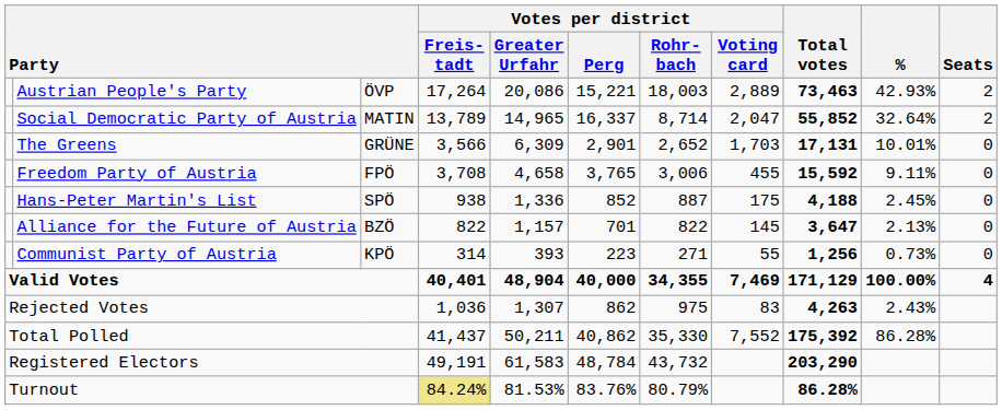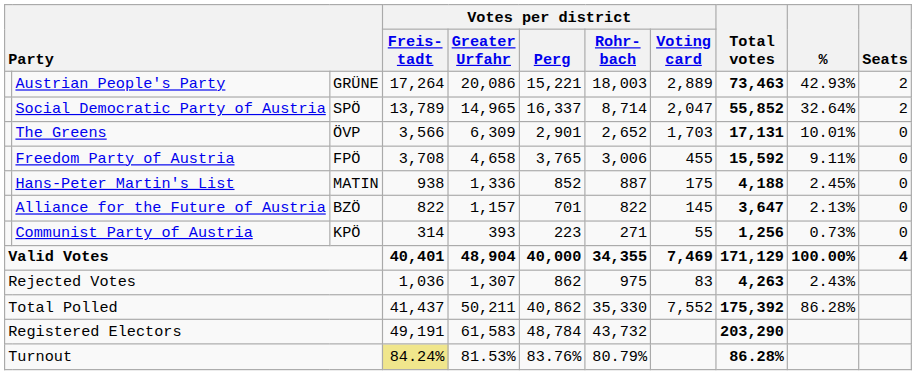 <table class="wikitable" border="1" style="text-align:right;">
 <tr>
 <th style="text-align:left;" valign=bottom rowspan=2 colspan=3>Party</th>
 <th colspan=5>Votes per district</th>
 <th align=center valign=bottom rowspan=2 width="50">Total<br>votes</th>
 <th align=center valign=bottom rowspan=2 width="50">%</th>
 <th align=center valign=bottom rowspan=2>Seats</th>
 </tr>
 <tr>
 <th align=center valign=bottom width="50"><a href='#'>Freis-<br>tadt</a></th>
 <th align=center valign=bottom width="50"><a href='#'>Greater<br>Urfahr</a></th>
 <th align=center valign=bottom width="50"><a href='#'>Perg</a></th>
 <th align=center valign=bottom width="50"><a href='#'>Rohr-<br>bach</a></th>
 <th align=center valign=bottom width="50"><a href='#'>Voting<br>card</a></th>
 </tr>
 <tr>
 <td></td>
 <td align=left><a href='#'>Austrian People's Party</a></td>
-<td align=left>ÖVP</td>
+<td align=left>GRÜNE</td>
 <td>17,264</td>
 <td>20,086</td>
 <td>15,221</td>
 <td>18,003</td>
 <td>2,889</td>
 <td><strong>73,463</strong></td>
 <td>42.93%</td>
 <td>2</td>
 </tr>
 <tr>
 <td></td>
 <td align=left style="white-space: nowrap;"><a href='#'>Social Democratic Party of Austria</a></td>
-<td align=left>MATIN</td>
+<td align=left>SPÖ</td>
 <td>13,789</td>
 <td>14,965</td>
 <td>16,337</td>
 <td>8,714</td>
 <td>2,047</td>
 <td><strong>55,852</strong></td>
 <td>32.64%</td>
 <td>2</td>
 </tr>
 <tr>
 <td></td>
 <td align=left><a href='#'>The Greens</a></td>
-<td align=left>GRÜNE</td>
+<td align=left>ÖVP</td>
 <td>3,566</td>
 <td>6,309</td>
 <td>2,901</td>
 <td>2,652</td>
 <td>1,703</td>
 <td><strong>17,131</strong></td>
 <td>10.01%</td>
 <td>0</td>
 </tr>
 <tr>
 <td></td>
 <td align=left><a href='#'>Freedom Party of Austria</a></td>
 <td align=left>FPÖ</td>
 <td>3,708</td>
 <td>4,658</td>
 <td>3,765</td>
 <td>3,006</td>
 <td>455</td>
 <td><strong>15,592</strong></td>
 <td>9.11%</td>
 <td>0</td>
 </tr>
 <tr>
 <td></td>
 <td align=left><a href='#'>Hans-Peter Martin's List</a></td>
-<td align=left>SPÖ</td>
+<td align=left>MATIN</td>
 <td>938</td>
 <td>1,336</td>
 <td>852</td>
 <td>887</td>
 <td>175</td>
 <td><strong>4,188</strong></td>
 <td>2.45%</td>
 <td>0</td>
 </tr>
 <tr>
 <td></td>
 <td align=left><a href='#'>Alliance for the Future of Austria</a></td>
 <td align=left>BZÖ</td>
 <td>822</td>
 <td>1,157</td>
 <td>701</td>
 <td>822</td>
 <td>145</td>
 <td><strong>3,647</strong></td>
 <td>2.13%</td>
 <td>0</td>
 </tr>
 <tr>
 <td></td>
 <td align=left><a href='#'>Communist Party of Austria</a></td>
 <td align=left>KPÖ</td>
 <td>314</td>
 <td>393</td>
 <td>223</td>
 <td>271</td>
 <td>55</td>
 <td><strong>1,256</strong></td>
 <td>0.73%</td>
 <td>0</td>
 </tr>
 <tr style="font-weight:bold">
 <td align=left colspan=3>Valid Votes</td>
 <td>40,401</td>
 <td>48,904</td>
 <td>40,000</td>
 <td>34,355</td>
 <td>7,469</td>
 <td>171,129</td>
 <td>100.00%</td>
 <td>4</td>
 </tr>
 <tr>
 <td align=left colspan=3>Rejected Votes</td>
 <td>1,036</td>
 <td>1,307</td>
 <td>862</td>
 <td>975</td>
 <td>83</td>
 <td><strong>4,263</strong></td>
 <td>2.43%</td>
 <td></td>
 </tr>
 <tr>
 <td align=left colspan=3>Total Polled</td>
 <td>41,437</td>
 <td>50,211</td>
 <td>40,862</td>
 <td>35,330</td>
 <td>7,552</td>
 <td><strong>175,392</strong></td>
 <td>86.28%</td>
 <td></td>
 </tr>
 <tr>
 <td align=left colspan=3>Registered Electors</td>
 <td>49,191</td>
 <td>61,583</td>
 <td>48,784</td>
 <td>43,732</td>
 <td></td>
 <td><strong>203,290</strong></td>
 <td></td>
 <td></td>
 </tr>
 <tr>
 <td align=left colspan=3>Turnout</td>
 <td style="background: khaki;">84.24%</td>
 <td>81.53%</td>
 <td>83.76%</td>
 <td>80.79%</td>
 <td></td>
 <td><strong>86.28%</strong></td>
 <td></td>
 <td></td>
 </tr>
 </table>
